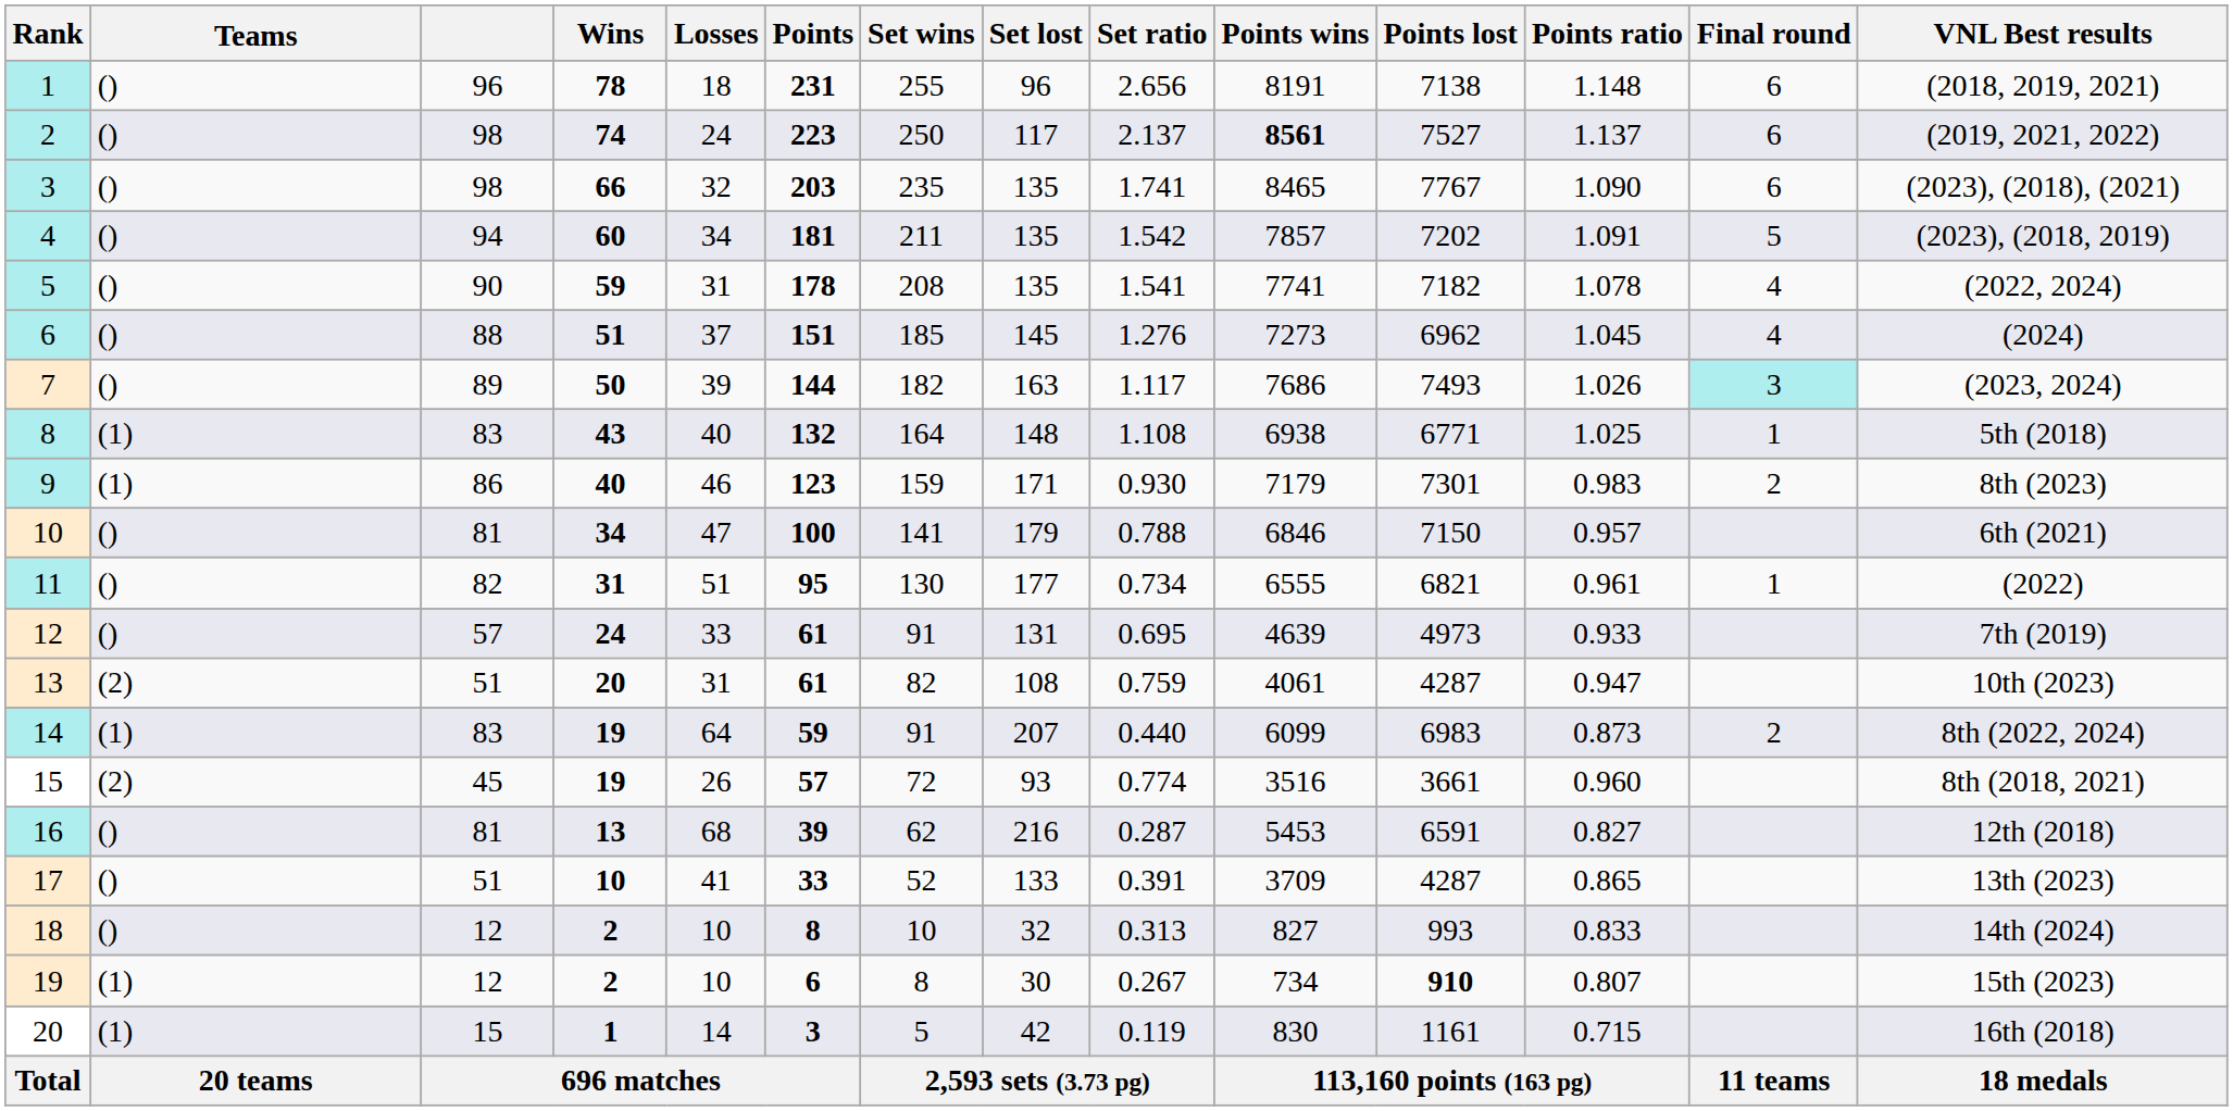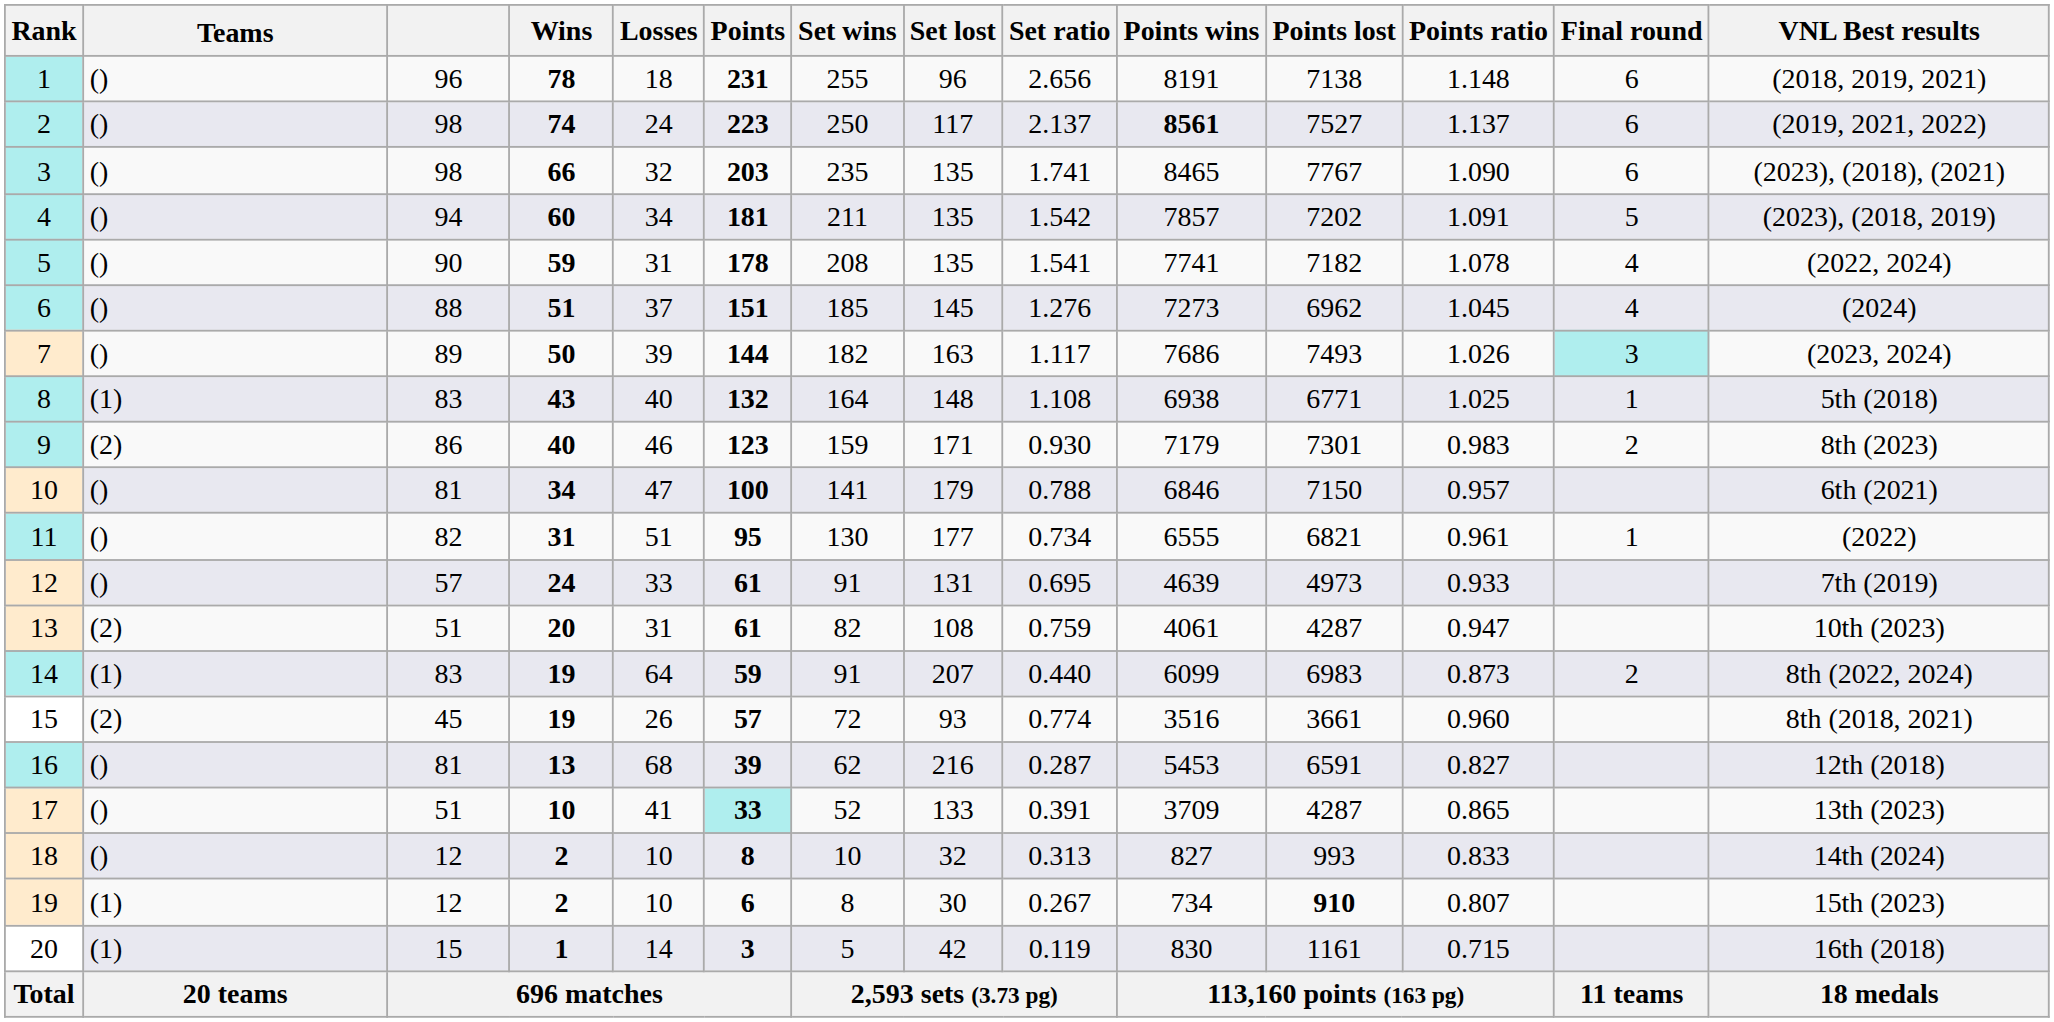 <table class="sortable wikitable" style="text-align:center; font-size:96%">
 <tr>
 <th>Rank</th>
 <th width=160px>Teams<sup></sup></th>
 <th width=60px></th>
 <th width=50px>Wins</th>
 <th>Losses</th>
 <th>Points</th>
 <th>Set wins</th>
 <th>Set lost</th>
 <th>Set ratio</th>
 <th>Points wins</th>
 <th>Points lost</th>
 <th>Points ratio</th>
 <th>Final round</th>
 <th width=180px>VNL Best results</th>
 </tr>
 <tr>
 <td style="background:#afeeee;">1</td>
 <td align="left"> ()</td>
 <td>96</td>
 <td><strong>78</strong></td>
 <td>18</td>
 <td><strong>231</strong></td>
 <td>255</td>
 <td>96</td>
 <td>2.656</td>
 <td>8191</td>
 <td>7138</td>
 <td>1.148</td>
 <td>6</td>
 <td>   (2018, 2019, 2021)</td>
 </tr>
 <tr bgcolor=#E8E8F0>
 <td style="background:#afeeee;">2</td>
 <td align="left"> ()</td>
 <td>98</td>
 <td><strong>74</strong></td>
 <td>24</td>
 <td><strong>223</strong></td>
 <td>250</td>
 <td>117</td>
 <td>2.137</td>
 <td><strong>8561</strong></td>
 <td>7527</td>
 <td>1.137</td>
 <td>6</td>
 <td>   (2019, 2021, 2022)</td>
 </tr>
 <tr>
 <td style="background:#afeeee;">3</td>
 <td align="left"> ()</td>
 <td>98</td>
 <td><strong>66</strong></td>
 <td>32</td>
 <td><strong>203</strong></td>
 <td>235</td>
 <td>135</td>
 <td>1.741</td>
 <td>8465</td>
 <td>7767</td>
 <td>1.090</td>
 <td>6</td>
 <td> (2023),  (2018),  (2021)</td>
 </tr>
 <tr bgcolor=#E8E8F0>
 <td style="background:#afeeee;">4</td>
 <td align="left"> ()</td>
 <td>94</td>
 <td><strong>60</strong></td>
 <td>34</td>
 <td><strong>181</strong></td>
 <td>211</td>
 <td>135</td>
 <td>1.542</td>
 <td>7857</td>
 <td>7202</td>
 <td>1.091</td>
 <td>5</td>
 <td> (2023),   (2018, 2019)</td>
 </tr>
 <tr>
 <td style="background:#afeeee;">5</td>
 <td align="left"> ()</td>
 <td>90</td>
 <td><strong>59</strong></td>
 <td>31</td>
 <td><strong>178</strong></td>
 <td>208</td>
 <td>135</td>
 <td>1.541</td>
 <td>7741</td>
 <td>7182</td>
 <td>1.078</td>
 <td>4</td>
 <td>  (2022, 2024)</td>
 </tr>
 <tr bgcolor=#E8E8F0>
 <td style="background:#afeeee;">6</td>
 <td align="left"> ()</td>
 <td>88</td>
 <td><strong>51</strong></td>
 <td>37</td>
 <td><strong>151</strong></td>
 <td>185</td>
 <td>145</td>
 <td>1.276</td>
 <td>7273</td>
 <td>6962</td>
 <td>1.045</td>
 <td>4</td>
 <td> (2024)</td>
 </tr>
 <tr>
 <td style="background:#ffebcd;">7</td>
 <td align="left"> ()</td>
 <td>89</td>
 <td><strong>50</strong></td>
 <td>39</td>
 <td><strong>144</strong></td>
 <td>182</td>
 <td>163</td>
 <td>1.117</td>
 <td>7686</td>
 <td>7493</td>
 <td>1.026</td>
 <td style="background: paleturquoise;">3</td>
 <td>  (2023, 2024)</td>
 </tr>
 <tr bgcolor=#E8E8F0>
 <td style="background:#afeeee;">8</td>
 <td align="left"> (1)</td>
 <td>83</td>
 <td><strong>43</strong></td>
 <td>40</td>
 <td><strong>132</strong></td>
 <td>164</td>
 <td>148</td>
 <td>1.108</td>
 <td>6938</td>
 <td>6771</td>
 <td>1.025</td>
 <td>1</td>
 <td>5th (2018)</td>
 </tr>
 <tr>
 <td style="background:#afeeee;">9</td>
-<td align="left"> (1)</td>
+<td align="left"> (2)</td>
 <td>86</td>
 <td><strong>40</strong></td>
 <td>46</td>
 <td><strong>123</strong></td>
 <td>159</td>
 <td>171</td>
 <td>0.930</td>
 <td>7179</td>
 <td>7301</td>
 <td>0.983</td>
 <td>2</td>
 <td>8th (2023)</td>
 </tr>
 <tr bgcolor=#E8E8F0>
 <td style="background:#ffebcd;">10</td>
 <td align="left"> ()</td>
 <td>81</td>
 <td><strong>34</strong></td>
 <td>47</td>
 <td><strong>100</strong></td>
 <td>141</td>
 <td>179</td>
 <td>0.788</td>
 <td>6846</td>
 <td>7150</td>
 <td>0.957</td>
 <td></td>
 <td>6th (2021)</td>
 </tr>
 <tr>
 <td style="background:#afeeee;">11</td>
 <td align="left">  ()</td>
 <td>82</td>
 <td><strong>31</strong></td>
 <td>51</td>
 <td><strong>95</strong></td>
 <td>130</td>
 <td>177</td>
 <td>0.734</td>
 <td>6555</td>
 <td>6821</td>
 <td>0.961</td>
 <td>1</td>
 <td> (2022)</td>
 </tr>
 <tr bgcolor=#E8E8F0>
 <td style="background:#ffebcd;">12</td>
 <td align="left">  ()</td>
 <td>57</td>
 <td><strong>24</strong></td>
 <td>33</td>
 <td><strong>61</strong></td>
 <td>91</td>
 <td>131</td>
 <td>0.695</td>
 <td>4639</td>
 <td>4973</td>
 <td>0.933</td>
 <td></td>
 <td>7th (2019)</td>
 </tr>
 <tr>
 <td style="background:#ffebcd;">13</td>
 <td align="left"> (2)</td>
 <td>51</td>
 <td><strong>20</strong></td>
 <td>31</td>
 <td><strong>61</strong></td>
 <td>82</td>
 <td>108</td>
 <td>0.759</td>
 <td>4061</td>
 <td>4287</td>
 <td>0.947</td>
 <td></td>
 <td>10th (2023)</td>
 </tr>
 <tr bgcolor=#E8E8F0>
 <td style="background:#afeeee;">14</td>
 <td align="left"> (1)</td>
 <td>83</td>
 <td><strong>19</strong></td>
 <td>64</td>
 <td><strong>59</strong></td>
 <td>91</td>
 <td>207</td>
 <td>0.440</td>
 <td>6099</td>
 <td>6983</td>
 <td>0.873</td>
 <td>2</td>
 <td>8th (2022, 2024)</td>
 </tr>
 <tr>
 <td style="background:#ffffff;">15</td>
 <td align="left"> (2)</td>
 <td>45</td>
 <td><strong>19</strong></td>
 <td>26</td>
 <td><strong>57</strong></td>
 <td>72</td>
 <td>93</td>
 <td>0.774</td>
 <td>3516</td>
 <td>3661</td>
 <td>0.960</td>
 <td></td>
 <td>8th (2018, 2021)</td>
 </tr>
 <tr bgcolor=#E8E8F0>
 <td style="background:#afeeee;">16</td>
 <td align="left"> ()</td>
 <td>81</td>
 <td><strong>13</strong></td>
 <td>68</td>
 <td><strong>39</strong></td>
 <td>62</td>
 <td>216</td>
 <td>0.287</td>
 <td>5453</td>
 <td>6591</td>
 <td>0.827</td>
 <td></td>
 <td>12th (2018)</td>
 </tr>
 <tr>
 <td style="background:#ffebcd;">17</td>
 <td align="left"> ()</td>
 <td>51</td>
 <td><strong>10</strong></td>
 <td>41</td>
-<td><strong>33</strong></td>
+<td style="background: paleturquoise;"><strong>33</strong></td>
 <td>52</td>
 <td>133</td>
 <td>0.391</td>
 <td>3709</td>
 <td>4287</td>
 <td>0.865</td>
 <td></td>
 <td>13th (2023)</td>
 </tr>
 <tr bgcolor=#E8E8F0>
 <td style="background:#ffebcd;">18</td>
 <td align="left"> ()</td>
 <td>12</td>
 <td><strong>2</strong></td>
 <td>10</td>
 <td><strong>8</strong></td>
 <td>10</td>
 <td>32</td>
 <td>0.313</td>
 <td>827</td>
 <td>993</td>
 <td>0.833</td>
 <td></td>
 <td>14th (2024)</td>
 </tr>
 <tr>
 <td style="background:#ffebcd;">19</td>
 <td align="left"> (1)</td>
 <td>12</td>
 <td><strong>2</strong></td>
 <td>10</td>
 <td><strong>6</strong></td>
 <td>8</td>
 <td>30</td>
 <td>0.267</td>
 <td>734</td>
 <td><strong>910</strong></td>
 <td>0.807</td>
 <td></td>
 <td>15th (2023)</td>
 </tr>
 <tr bgcolor=#E8E8F0>
 <td style="background:#ffffff;">20</td>
 <td align="left"> (1)</td>
 <td>15</td>
 <td><strong>1</strong></td>
 <td>14</td>
 <td><strong>3</strong></td>
 <td>5</td>
 <td>42</td>
 <td>0.119</td>
 <td>830</td>
 <td>1161</td>
 <td>0.715</td>
 <td></td>
 <td>16th (2018)</td>
 </tr>
 <tr>
 <th>Total</th>
 <th>20 teams</th>
 <th colspan="4">696 matches</th>
 <th colspan="3">2,593 sets <small>(3.73 pg)</small></th>
 <th colspan="3">113,160 points <small>(163 pg)</small></th>
 <th>11 teams </th>
 <th>18 medals</th>
 </tr>
 </table>
